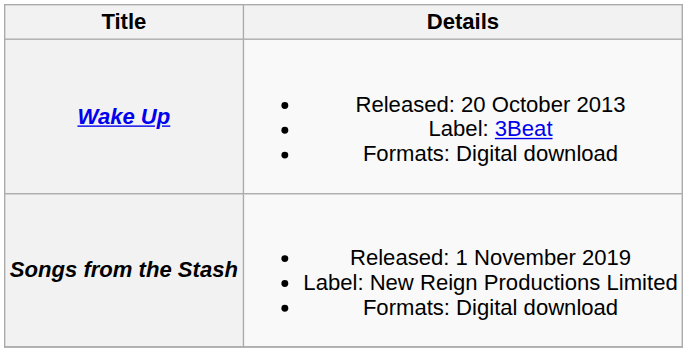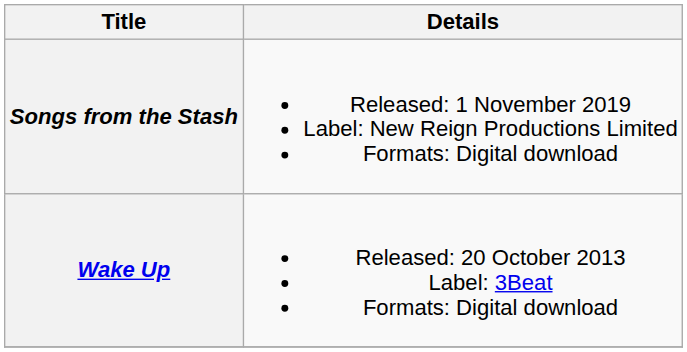 <table class="wikitable plainrowheaders" style="text-align:center;">
 <tr>
 <th scope="col">Title</th>
 <th scope="col">Details</th>
 </tr>
 <tr>
+<th scope="row"><em>Songs from the Stash</em></th>
+<td><br><ul><li>Released: 1 November 2019</li><li>Label: New Reign Productions Limited</li><li>Formats: Digital download</li></ul></td>
+</tr>
+<tr>
 <th scope="row"><em><a href='#'>Wake Up</a></em></th>
 <td><br><ul><li>Released: 20 October 2013</li><li>Label: <a href='#'>3Beat</a></li><li>Formats: Digital download</li></ul></td>
 </tr>
 <tr>
-<th scope="row"><em>Songs from the Stash</em></th>
-<td><br><ul><li>Released: 1 November 2019</li><li>Label: New Reign Productions Limited</li><li>Formats: Digital download</li></ul></td>
-</tr>
-<tr>
 </tr>
 </table>
